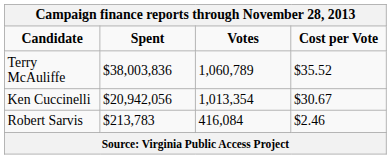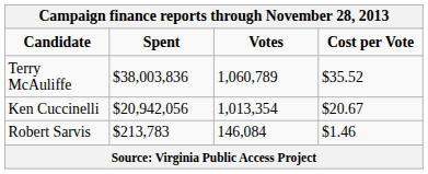 <table class="wikitable">
 <tr>
 <th colspan="4">Campaign finance reports through November 28, 2013</th>
 </tr>
 <tr style="text-align:center;">
 <td style="padding:5px; width:100px;"><strong>Candidate</strong></td>
 <td style="padding:5px; width:100px;"><strong>Spent</strong></td>
 <td style="padding:5px; width:100px;"><strong>Votes</strong></td>
 <td style="padding:5px; width:100px;"><strong>Cost per Vote</strong></td>
 </tr>
 <tr>
 <td>Terry McAuliffe</td>
 <td>$38,003,836</td>
 <td>1,060,789</td>
 <td>$35.52</td>
 </tr>
 <tr>
 <td>Ken Cuccinelli</td>
 <td>$20,942,056</td>
 <td>1,013,354</td>
-<td>$30.67</td>
+<td>$20.67</td>
 </tr>
 <tr>
 <td>Robert Sarvis</td>
 <td>$213,783</td>
-<td>416,084</td>
-<td>$2.46</td>
+<td>146,084</td>
+<td>$1.46</td>
 </tr>
 <tr>
 <th colspan="4"><small>Source: Virginia Public Access Project</small></th>
 </tr>
 </table>
